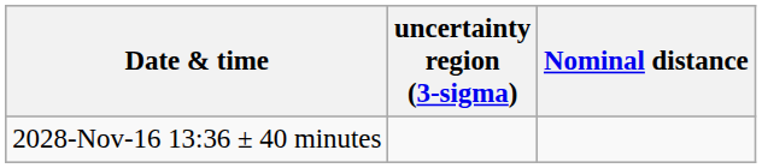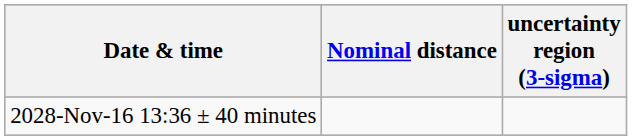 <table class="wikitable" style="text-align:center; font-size: 0.9em;">
 <tr>
 <th>Date & time</th>
+<th><a href='#'>Nominal</a> distance</th>
 <th>uncertainty<br>region<br>(<a href='#'>3-sigma</a>)</th>
-<th><a href='#'>Nominal</a> distance</th>
 </tr>
 <tr>
 <td>2028-Nov-16 13:36 ± 40 minutes</td>
 <td></td>
 <td></td>
 </tr>
 </table>
